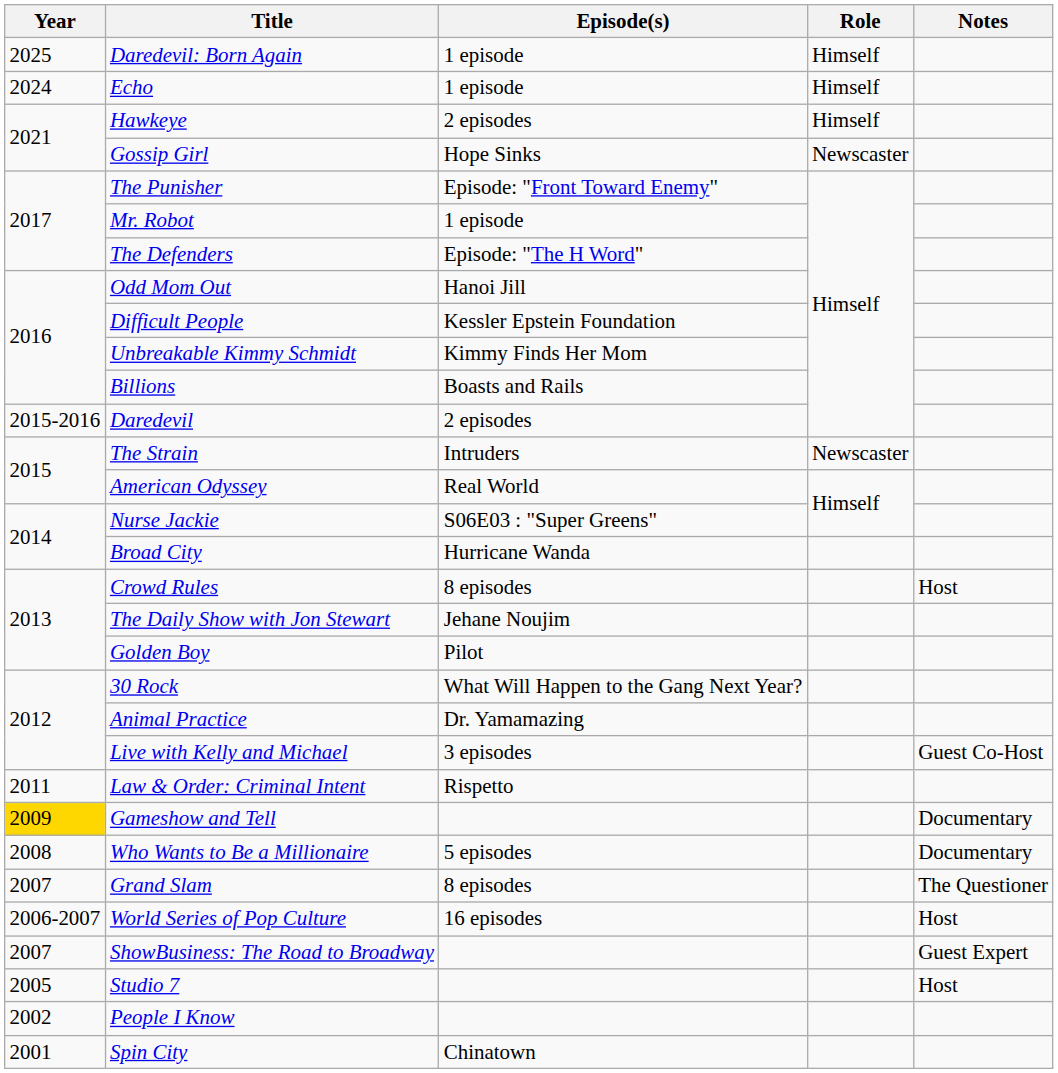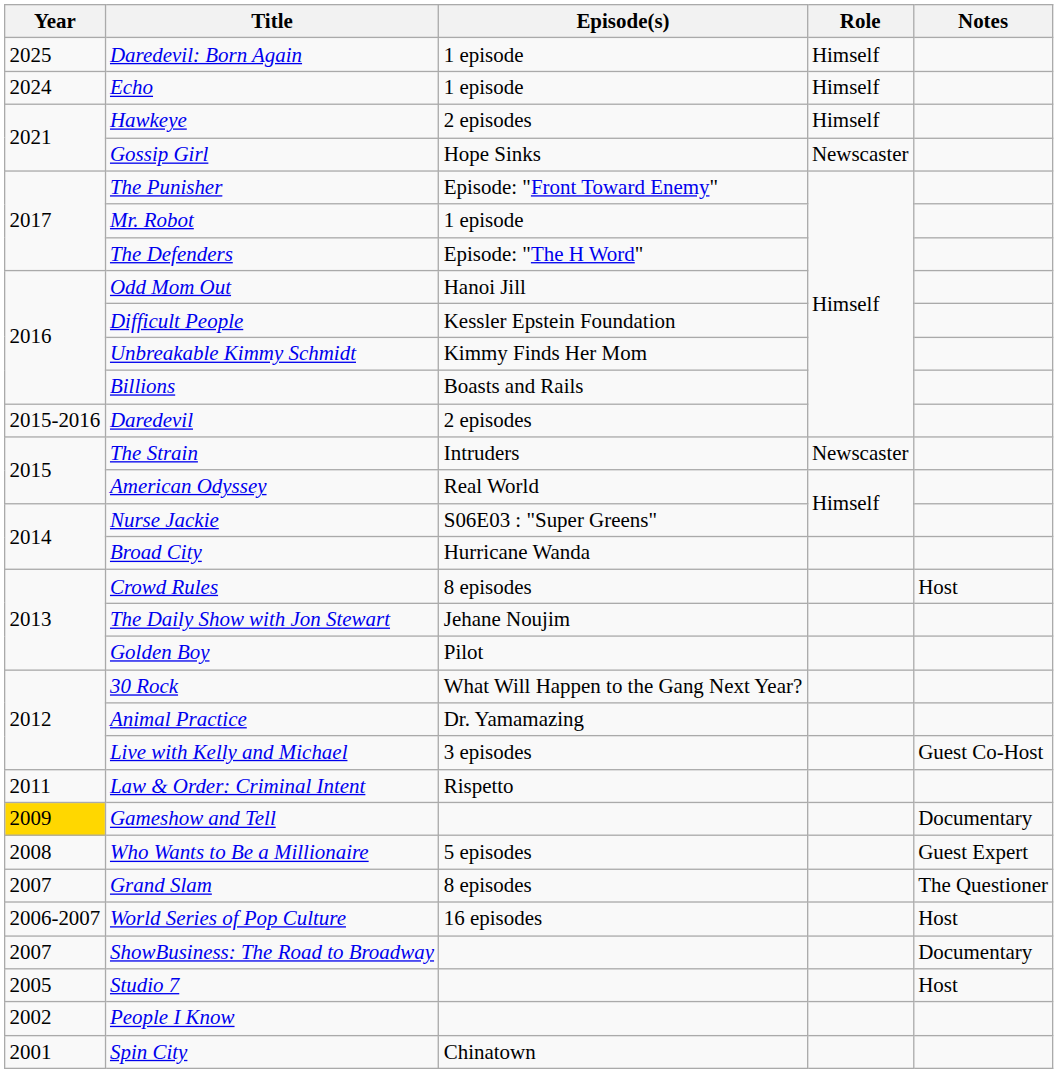 <table class="wikitable sortable">
 <tr>
 <th>Year</th>
 <th>Title</th>
 <th>Episode(s)</th>
 <th>Role</th>
 <th>Notes</th>
 </tr>
 <tr>
 <td rowspan="1">2025</td>
 <td><em><a href='#'>Daredevil: Born Again</a></em></td>
 <td>1 episode</td>
 <td>Himself</td>
 <td></td>
 </tr>
 <tr>
 <td rowspan="1">2024</td>
 <td><em><a href='#'>Echo</a></em></td>
 <td>1 episode</td>
 <td>Himself</td>
 <td></td>
 </tr>
 <tr>
 <td rowspan="2">2021</td>
 <td><em><a href='#'>Hawkeye</a></em></td>
 <td>2 episodes</td>
 <td>Himself</td>
 <td></td>
 </tr>
 <tr>
 <td><a href='#'><em>Gossip Girl</em></a></td>
 <td>Hope Sinks</td>
 <td>Newscaster</td>
 <td></td>
 </tr>
 <tr>
 <td rowspan="3">2017</td>
 <td><a href='#'><em>The Punisher</em></a></td>
 <td>Episode: "<a href='#'>Front Toward Enemy</a>"</td>
 <td rowspan="8">Himself</td>
 <td></td>
 </tr>
 <tr>
 <td><a href='#'><em>Mr. Robot</em></a></td>
 <td>1 episode</td>
 <td></td>
 </tr>
 <tr>
 <td><a href='#'><em>The Defenders</em></a></td>
 <td>Episode: "<a href='#'>The H Word</a>"</td>
 <td></td>
 </tr>
 <tr>
 <td rowspan="4">2016</td>
 <td><em><a href='#'>Odd Mom Out</a></em></td>
 <td>Hanoi Jill</td>
 <td></td>
 </tr>
 <tr>
 <td><em><a href='#'>Difficult People</a></em></td>
 <td>Kessler Epstein Foundation</td>
 <td></td>
 </tr>
 <tr>
 <td><em><a href='#'>Unbreakable Kimmy Schmidt</a></em></td>
 <td>Kimmy Finds Her Mom</td>
 <td></td>
 </tr>
 <tr>
 <td><em><a href='#'>Billions</a></em></td>
 <td>Boasts and Rails</td>
 <td></td>
 </tr>
 <tr>
 <td>2015-2016</td>
 <td><em><a href='#'>Daredevil</a></em></td>
 <td>2 episodes</td>
 <td></td>
 </tr>
 <tr>
 <td rowspan="2">2015</td>
 <td><em><a href='#'>The Strain</a></em></td>
 <td>Intruders</td>
 <td>Newscaster</td>
 <td></td>
 </tr>
 <tr>
 <td><em><a href='#'>American Odyssey</a></em></td>
 <td>Real World</td>
 <td rowspan="2">Himself</td>
 <td></td>
 </tr>
 <tr>
 <td rowspan="2">2014</td>
 <td><em><a href='#'>Nurse Jackie</a></em></td>
 <td>S06E03 : "Super Greens"</td>
 <td></td>
 </tr>
 <tr>
 <td><em><a href='#'>Broad City</a></em></td>
 <td>Hurricane Wanda</td>
 <td></td>
 <td></td>
 </tr>
 <tr>
 <td rowspan="3">2013</td>
 <td><em><a href='#'>Crowd Rules</a></em></td>
 <td>8 episodes</td>
 <td></td>
 <td>Host</td>
 </tr>
 <tr>
 <td><em><a href='#'>The Daily Show with Jon Stewart</a></em></td>
 <td>Jehane Noujim</td>
 <td></td>
 <td></td>
 </tr>
 <tr>
 <td><em><a href='#'>Golden Boy</a></em></td>
 <td>Pilot</td>
 <td></td>
 <td></td>
 </tr>
 <tr>
 <td rowspan="3">2012</td>
 <td><em><a href='#'>30 Rock</a></em></td>
 <td>What Will Happen to the Gang Next Year?</td>
 <td></td>
 <td></td>
 </tr>
 <tr>
 <td><em><a href='#'>Animal Practice</a></em></td>
 <td>Dr. Yamamazing</td>
 <td></td>
 <td></td>
 </tr>
 <tr>
 <td><em><a href='#'>Live with Kelly and Michael</a></em></td>
 <td>3 episodes</td>
 <td></td>
 <td>Guest Co-Host</td>
 </tr>
 <tr>
 <td>2011</td>
 <td><em><a href='#'>Law & Order: Criminal Intent</a></em></td>
 <td>Rispetto</td>
 <td></td>
 <td></td>
 </tr>
 <tr>
 <td style="background: gold;">2009</td>
 <td><em><a href='#'>Gameshow and Tell</a></em></td>
 <td></td>
 <td></td>
 <td>Documentary</td>
 </tr>
 <tr>
 <td>2008</td>
 <td><em><a href='#'>Who Wants to Be a Millionaire</a></em></td>
 <td>5 episodes</td>
 <td></td>
-<td>Documentary</td>
+<td>Guest Expert</td>
 </tr>
 <tr>
 <td>2007</td>
 <td><em><a href='#'>Grand Slam</a></em></td>
 <td>8 episodes</td>
 <td></td>
 <td>The Questioner</td>
 </tr>
 <tr>
 <td>2006-2007</td>
 <td><em><a href='#'>World Series of Pop Culture</a></em></td>
 <td>16 episodes</td>
 <td></td>
 <td>Host</td>
 </tr>
 <tr>
 <td>2007</td>
 <td><em><a href='#'>ShowBusiness: The Road to Broadway</a></em></td>
 <td></td>
 <td></td>
-<td>Guest Expert</td>
+<td>Documentary</td>
 </tr>
 <tr>
 <td>2005</td>
 <td><em><a href='#'>Studio 7</a></em></td>
 <td></td>
 <td></td>
 <td>Host</td>
 </tr>
 <tr>
 <td>2002</td>
 <td><em><a href='#'>People I Know</a></em></td>
 <td></td>
 <td></td>
 <td></td>
 </tr>
 <tr>
 <td>2001</td>
 <td><em><a href='#'>Spin City</a></em></td>
 <td>Chinatown</td>
 <td></td>
 <td></td>
 </tr>
 </table>
